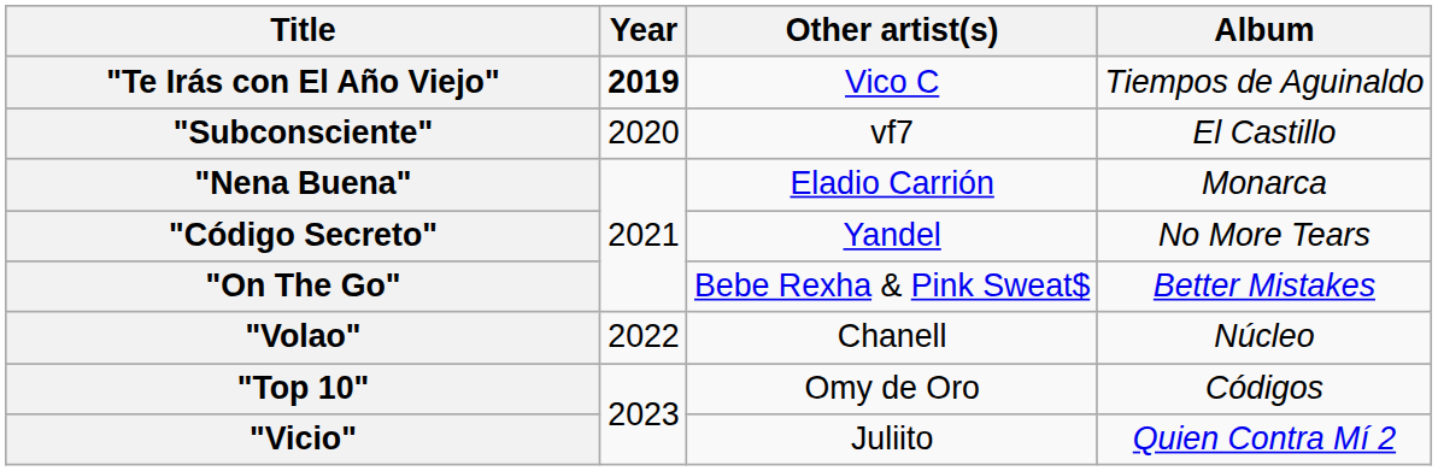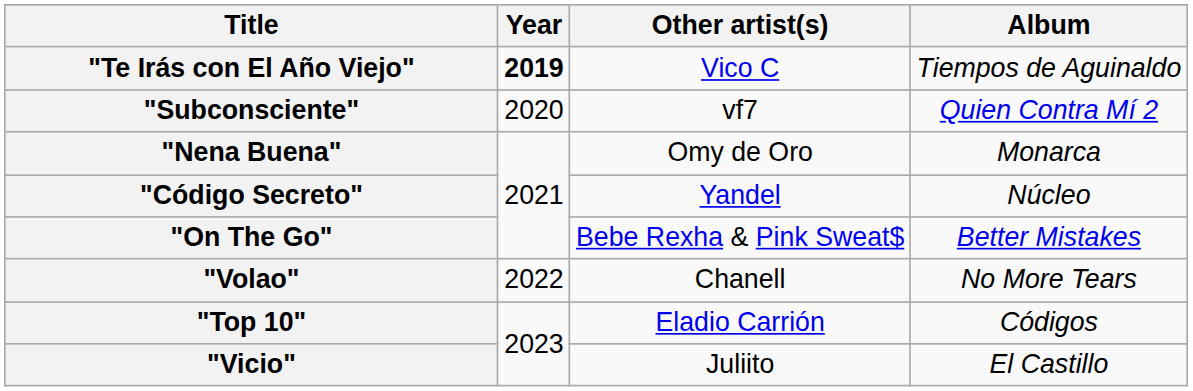 <table class="wikitable plainrowheaders" style="text-align:center;">
 <tr>
 <th scope="col" style="width:18em;">Title</th>
 <th scope="col">Year</th>
 <th scope="col">Other artist(s)</th>
 <th scope="col">Album</th>
 </tr>
 <tr>
 <th scope="row">"Te Irás con El Año Viejo"</th>
 <td><strong>2019</strong></td>
 <td><a href='#'>Vico C</a></td>
 <td><em>Tiempos de Aguinaldo</em></td>
 </tr>
 <tr>
 <th scope="row">"Subconsciente"</th>
 <td>2020</td>
 <td>vf7</td>
-<td><em>El Castillo</em></td>
+<td><em><a href='#'>Quien Contra Mí 2</a></em></td>
 </tr>
 <tr>
 <th scope="row">"Nena Buena"</th>
 <td rowspan="3">2021</td>
-<td><a href='#'>Eladio Carrión</a></td>
+<td>Omy de Oro</td>
 <td><em>Monarca</em></td>
 </tr>
 <tr>
 <th scope="row">"Código Secreto"</th>
 <td><a href='#'>Yandel</a></td>
-<td><em>No More Tears</em></td>
+<td><em>Núcleo</em></td>
 </tr>
 <tr>
 <th scope="row">"On The Go"</th>
 <td><a href='#'>Bebe Rexha</a> & <a href='#'>Pink Sweat$</a></td>
 <td><em><a href='#'>Better Mistakes</a></em></td>
 </tr>
 <tr>
 <th scope="row">"Volao"</th>
 <td>2022</td>
 <td>Chanell</td>
-<td><em>Núcleo</em></td>
+<td><em>No More Tears</em></td>
 </tr>
 <tr>
 <th scope="row">"Top 10"</th>
 <td rowspan="2">2023</td>
-<td>Omy de Oro</td>
+<td><a href='#'>Eladio Carrión</a></td>
 <td><em>Códigos</em></td>
 </tr>
 <tr>
 <th scope="row">"Vicio"</th>
 <td>Juliito</td>
-<td><em><a href='#'>Quien Contra Mí 2</a></em></td>
+<td><em>El Castillo</em></td>
 </tr>
 </table>
